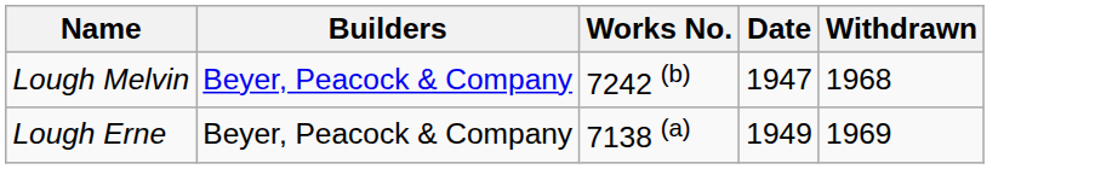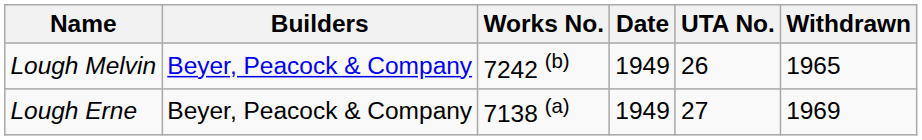 <table class="wikitable">
 <tr>
 <th>Name</th>
 <th>Builders</th>
 <th>Works No.</th>
 <th>Date</th>
+<th>UTA No.</th>
 <th>Withdrawn</th>
 </tr>
 <tr>
 <td><em>Lough Melvin</em></td>
 <td><a href='#'>Beyer, Peacock & Company</a></td>
 <td>7242 <sup>(b)</sup></td>
-<td>1947</td>
-<td>1968</td>
+<td>1949</td>
+<td>26</td>
+<td>1965</td>
 </tr>
 <tr>
 <td><em>Lough Erne</em></td>
 <td>Beyer, Peacock & Company</td>
 <td>7138 <sup>(a)</sup></td>
 <td>1949</td>
+<td>27</td>
 <td>1969</td>
 </tr>
 </table>
